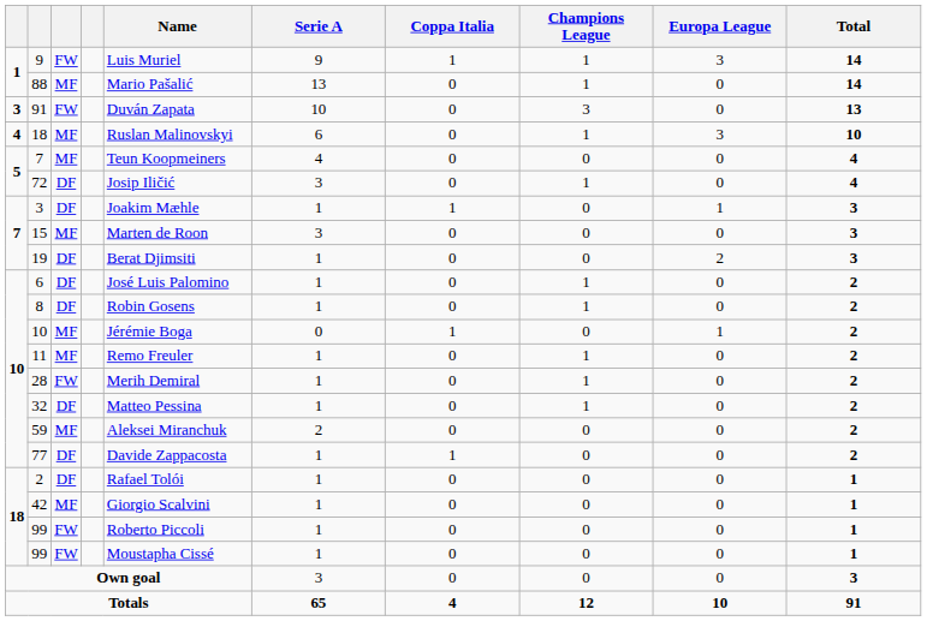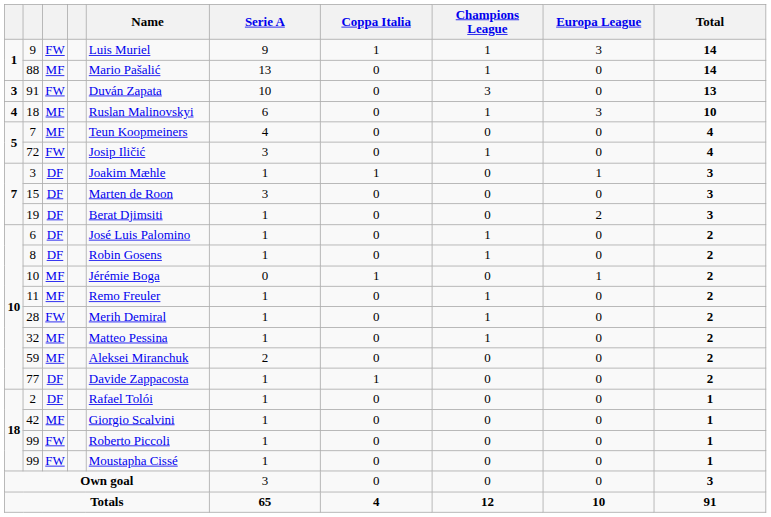 <table class="wikitable" style="text-align:center">
 <tr>
 <th width=15></th>
 <th width=15></th>
 <th width=15></th>
 <th width=15></th>
 <th width=145>Name</th>
 <th width=130><a href='#'>Serie A</a></th>
 <th width=130><a href='#'>Coppa Italia</a></th>
 <th width=130><a href='#'>Champions League</a></th>
 <th width=130><a href='#'>Europa League</a></th>
 <th width=130>Total</th>
 </tr>
 <tr>
 <td rowspan=2><strong>1</strong></td>
 <td>9</td>
 <td><a href='#'>FW</a></td>
 <td></td>
 <td align=left><a href='#'>Luis Muriel</a></td>
 <td>9</td>
 <td>1</td>
 <td>1</td>
 <td>3</td>
 <td><strong>14</strong></td>
 </tr>
 <tr>
 <td>88</td>
 <td><a href='#'>MF</a></td>
 <td></td>
 <td align=left><a href='#'>Mario Pašalić</a></td>
 <td>13</td>
 <td>0</td>
 <td>1</td>
 <td>0</td>
 <td><strong>14</strong></td>
 </tr>
 <tr>
 <td><strong>3</strong></td>
 <td>91</td>
 <td><a href='#'>FW</a></td>
 <td></td>
 <td align=left><a href='#'>Duván Zapata</a></td>
 <td>10</td>
 <td>0</td>
 <td>3</td>
 <td>0</td>
 <td><strong>13</strong></td>
 </tr>
 <tr>
 <td><strong>4</strong></td>
 <td>18</td>
 <td><a href='#'>MF</a></td>
 <td></td>
 <td align=left><a href='#'>Ruslan Malinovskyi</a></td>
 <td>6</td>
 <td>0</td>
 <td>1</td>
 <td>3</td>
 <td><strong>10</strong></td>
 </tr>
 <tr>
 <td rowspan=2><strong>5</strong></td>
 <td>7</td>
 <td><a href='#'>MF</a></td>
 <td></td>
 <td align=left><a href='#'>Teun Koopmeiners</a></td>
 <td>4</td>
 <td>0</td>
 <td>0</td>
 <td>0</td>
 <td><strong>4</strong></td>
 </tr>
 <tr>
 <td>72</td>
-<td><a href='#'>DF</a></td>
+<td><a href='#'>FW</a></td>
 <td></td>
 <td align=left><a href='#'>Josip Iličić</a></td>
 <td>3</td>
 <td>0</td>
 <td>1</td>
 <td>0</td>
 <td><strong>4</strong></td>
 </tr>
 <tr>
 <td rowspan=3><strong>7</strong></td>
 <td>3</td>
 <td><a href='#'>DF</a></td>
 <td></td>
 <td align=left><a href='#'>Joakim Mæhle</a></td>
 <td>1</td>
 <td>1</td>
 <td>0</td>
 <td>1</td>
 <td><strong>3</strong></td>
 </tr>
 <tr>
 <td>15</td>
-<td><a href='#'>MF</a></td>
+<td><a href='#'>DF</a></td>
 <td></td>
 <td align=left><a href='#'>Marten de Roon</a></td>
 <td>3</td>
 <td>0</td>
 <td>0</td>
 <td>0</td>
 <td><strong>3</strong></td>
 </tr>
 <tr>
 <td>19</td>
 <td><a href='#'>DF</a></td>
 <td></td>
 <td align=left><a href='#'>Berat Djimsiti</a></td>
 <td>1</td>
 <td>0</td>
 <td>0</td>
 <td>2</td>
 <td><strong>3</strong></td>
 </tr>
 <tr>
 <td rowspan=8><strong>10</strong></td>
 <td>6</td>
 <td><a href='#'>DF</a></td>
 <td></td>
 <td align=left><a href='#'>José Luis Palomino</a></td>
 <td>1</td>
 <td>0</td>
 <td>1</td>
 <td>0</td>
 <td><strong>2</strong></td>
 </tr>
 <tr>
 <td>8</td>
 <td><a href='#'>DF</a></td>
 <td></td>
 <td align=left><a href='#'>Robin Gosens</a></td>
 <td>1</td>
 <td>0</td>
 <td>1</td>
 <td>0</td>
 <td><strong>2</strong></td>
 </tr>
 <tr>
 <td>10</td>
 <td><a href='#'>MF</a></td>
 <td></td>
 <td align=left><a href='#'>Jérémie Boga</a></td>
 <td>0</td>
 <td>1</td>
 <td>0</td>
 <td>1</td>
 <td><strong>2</strong></td>
 </tr>
 <tr>
 <td>11</td>
 <td><a href='#'>MF</a></td>
 <td></td>
 <td align=left><a href='#'>Remo Freuler</a></td>
 <td>1</td>
 <td>0</td>
 <td>1</td>
 <td>0</td>
 <td><strong>2</strong></td>
 </tr>
 <tr>
 <td>28</td>
 <td><a href='#'>FW</a></td>
 <td></td>
 <td align=left><a href='#'>Merih Demiral</a></td>
 <td>1</td>
 <td>0</td>
 <td>1</td>
 <td>0</td>
 <td><strong>2</strong></td>
 </tr>
 <tr>
 <td>32</td>
-<td><a href='#'>DF</a></td>
+<td><a href='#'>MF</a></td>
 <td></td>
 <td align=left><a href='#'>Matteo Pessina</a></td>
 <td>1</td>
 <td>0</td>
 <td>1</td>
 <td>0</td>
 <td><strong>2</strong></td>
 </tr>
 <tr>
 <td>59</td>
 <td><a href='#'>MF</a></td>
 <td></td>
 <td align=left><a href='#'>Aleksei Miranchuk</a></td>
 <td>2</td>
 <td>0</td>
 <td>0</td>
 <td>0</td>
 <td><strong>2</strong></td>
 </tr>
 <tr>
 <td>77</td>
 <td><a href='#'>DF</a></td>
 <td></td>
 <td align=left><a href='#'>Davide Zappacosta</a></td>
 <td>1</td>
 <td>1</td>
 <td>0</td>
 <td>0</td>
 <td><strong>2</strong></td>
 </tr>
 <tr>
 <td rowspan=4><strong>18</strong></td>
 <td>2</td>
 <td><a href='#'>DF</a></td>
 <td></td>
 <td align=left><a href='#'>Rafael Tolói</a></td>
 <td>1</td>
 <td>0</td>
 <td>0</td>
 <td>0</td>
 <td><strong>1</strong></td>
 </tr>
 <tr>
 <td>42</td>
 <td><a href='#'>MF</a></td>
 <td></td>
 <td align=left><a href='#'>Giorgio Scalvini</a></td>
 <td>1</td>
 <td>0</td>
 <td>0</td>
 <td>0</td>
 <td><strong>1</strong></td>
 </tr>
 <tr>
 <td>99</td>
 <td><a href='#'>FW</a></td>
 <td></td>
 <td align=left><a href='#'>Roberto Piccoli</a></td>
 <td>1</td>
 <td>0</td>
 <td>0</td>
 <td>0</td>
 <td><strong>1</strong></td>
 </tr>
 <tr>
 <td>99</td>
 <td><a href='#'>FW</a></td>
 <td></td>
 <td align=left><a href='#'>Moustapha Cissé</a></td>
 <td>1</td>
 <td>0</td>
 <td>0</td>
 <td>0</td>
 <td><strong>1</strong></td>
 </tr>
 <tr>
 <td colspan=5><strong>Own goal</strong></td>
 <td>3</td>
 <td>0</td>
 <td>0</td>
 <td>0</td>
 <td><strong>3</strong></td>
 </tr>
 <tr>
 <td colspan=5><strong>Totals</strong></td>
 <td><strong>65</strong></td>
 <td><strong>4</strong></td>
 <td><strong>12</strong></td>
 <td><strong>10</strong></td>
 <td><strong>91</strong></td>
 </tr>
 </table>
